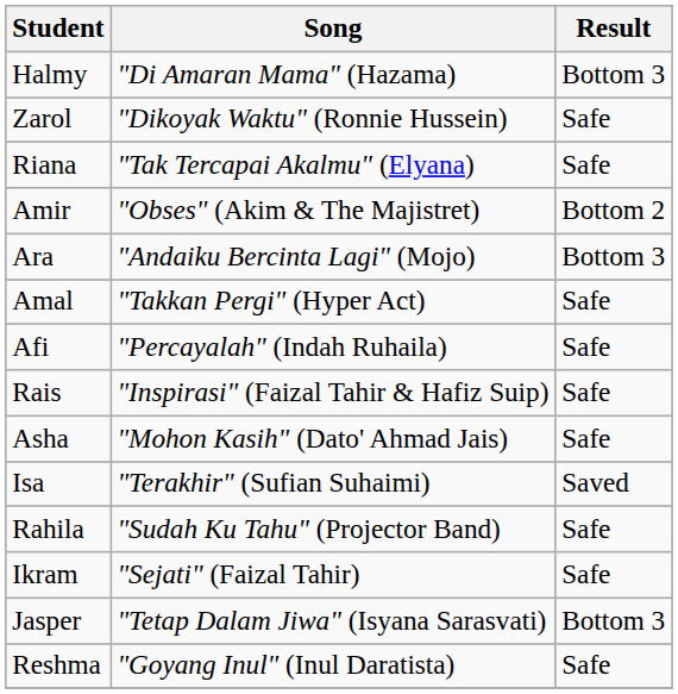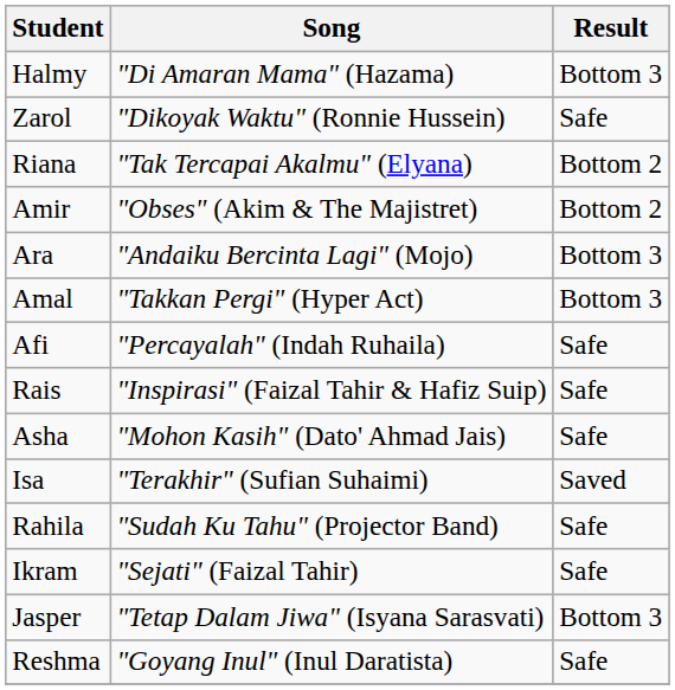 <table class="wikitable" style="font-size:90%;">
 <tr>
 <th>Student</th>
 <th>Song</th>
 <th>Result</th>
 </tr>
 <tr>
 <td>Halmy</td>
 <td><em>"Di Amaran Mama"</em> (Hazama)</td>
 <td>Bottom 3</td>
 </tr>
 <tr>
 <td>Zarol</td>
 <td><em>"Dikoyak Waktu"</em> (Ronnie Hussein)</td>
 <td>Safe</td>
 </tr>
 <tr>
 <td>Riana</td>
 <td><em>"Tak Tercapai Akalmu"</em> (<a href='#'>Elyana</a>)</td>
-<td>Safe</td>
+<td>Bottom 2</td>
 </tr>
 <tr>
 <td>Amir</td>
 <td><em>"Obses"</em> (Akim & The Majistret)</td>
 <td>Bottom 2</td>
 </tr>
 <tr>
 <td>Ara</td>
 <td><em>"Andaiku Bercinta Lagi"</em> (Mojo)</td>
 <td>Bottom 3</td>
 </tr>
 <tr>
 <td>Amal</td>
 <td><em>"Takkan Pergi"</em> (Hyper Act)</td>
-<td>Safe</td>
+<td>Bottom 3</td>
 </tr>
 <tr>
 <td>Afi</td>
 <td><em>"Percayalah"</em> (Indah Ruhaila)</td>
 <td>Safe</td>
 </tr>
 <tr>
 <td>Rais</td>
 <td><em>"Inspirasi"</em> (Faizal Tahir & Hafiz Suip)</td>
 <td>Safe</td>
 </tr>
 <tr>
 <td>Asha</td>
 <td><em>"Mohon Kasih"</em> (Dato' Ahmad Jais)</td>
 <td>Safe</td>
 </tr>
 <tr>
 <td>Isa</td>
 <td><em>"Terakhir"</em> (Sufian Suhaimi)</td>
 <td>Saved</td>
 </tr>
 <tr>
 <td>Rahila</td>
 <td><em>"Sudah Ku Tahu"</em> (Projector Band)</td>
 <td>Safe</td>
 </tr>
 <tr>
 <td>Ikram</td>
 <td><em>"Sejati"</em> (Faizal Tahir)</td>
 <td>Safe</td>
 </tr>
 <tr>
 <td>Jasper</td>
 <td><em>"Tetap Dalam Jiwa"</em> (Isyana Sarasvati)</td>
 <td>Bottom 3</td>
 </tr>
 <tr>
 <td>Reshma</td>
 <td><em>"Goyang Inul"</em> (Inul Daratista)</td>
 <td>Safe</td>
 </tr>
 <tr>
 </tr>
 </table>
